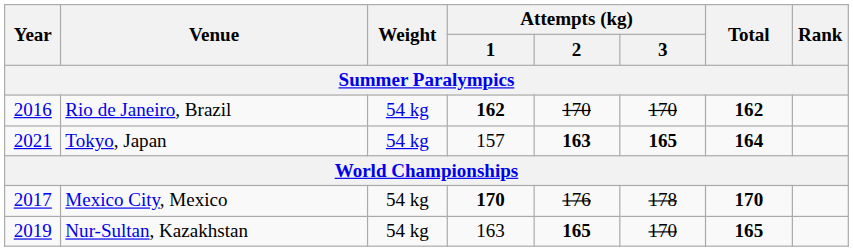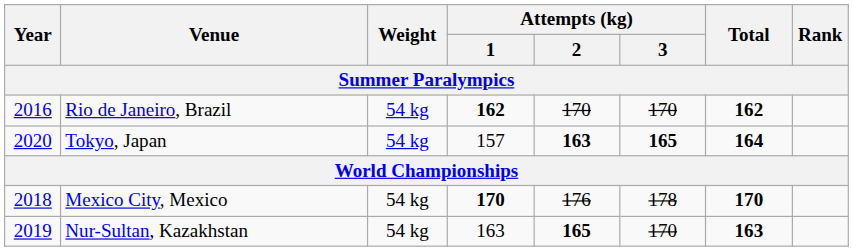 <table class = "wikitable" style="text-align:center;">
 <tr>
 <th rowspan=2 width=40>Year</th>
 <th rowspan=2 width=250>Venue</th>
 <th rowspan=2 width=60>Weight</th>
 <th colspan=3>Attempts (kg)</th>
 <th rowspan=2 width=65>Total</th>
 <th rowspan=2 width=40>Rank</th>
 </tr>
 <tr>
 <th width=65>1</th>
 <th width=65>2</th>
 <th width=65>3</th>
 </tr>
 <tr>
 <th colspan=14><a href='#'>Summer Paralympics</a></th>
 </tr>
 <tr>
 <td><a href='#'>2016</a></td>
 <td align=left><a href='#'>Rio de Janeiro</a>, Brazil</td>
 <td><a href='#'>54 kg</a></td>
 <td><strong>162</strong></td>
 <td><s>170</s></td>
 <td><s>170</s></td>
 <td><strong>162</strong></td>
 <td></td>
 </tr>
 <tr>
-<td><a href='#'>2021</a></td>
+<td><a href='#'>2020</a></td>
 <td align=left><a href='#'>Tokyo</a>, Japan</td>
 <td><a href='#'>54 kg</a></td>
 <td>157</td>
 <td><strong>163</strong></td>
 <td><strong>165</strong></td>
 <td><strong>164</strong></td>
 <td></td>
 </tr>
 <tr>
 <th colspan=13><a href='#'>World Championships</a></th>
 </tr>
 <tr>
-<td><a href='#'>2017</a></td>
+<td><a href='#'>2018</a></td>
 <td align=left><a href='#'>Mexico City</a>, Mexico</td>
 <td>54 kg</td>
 <td><strong>170</strong></td>
 <td><s>176</s></td>
 <td><s>178</s></td>
 <td><strong>170</strong></td>
 <td></td>
 </tr>
 <tr>
 <td><a href='#'>2019</a></td>
 <td align=left><a href='#'>Nur-Sultan</a>, Kazakhstan</td>
 <td>54 kg</td>
 <td>163</td>
 <td><strong>165</strong></td>
 <td><s>170</s></td>
-<td><strong>165</strong></td>
+<td><strong>163</strong></td>
 <td></td>
 </tr>
 </table>
